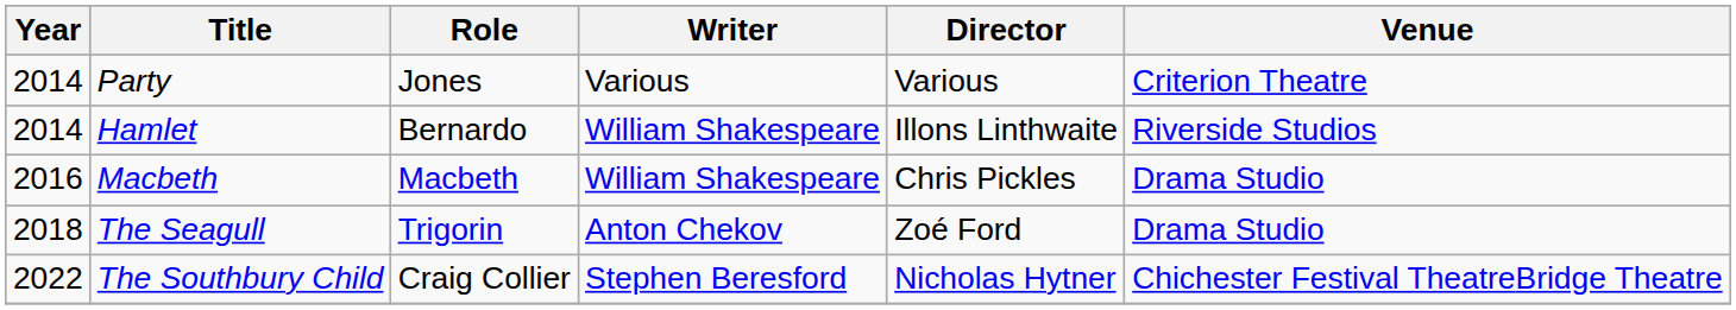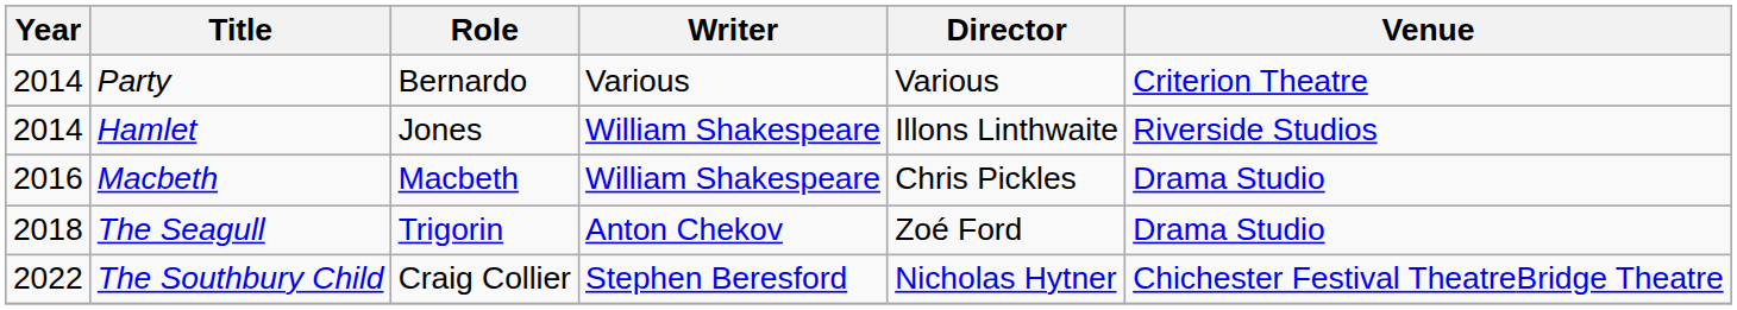 <table class="wikitable sortable">
 <tr>
 <th>Year</th>
 <th>Title</th>
 <th>Role</th>
 <th>Writer</th>
 <th>Director</th>
 <th>Venue</th>
 </tr>
 <tr>
 <td>2014</td>
 <td><em>Party</em></td>
-<td>Jones</td>
+<td>Bernardo</td>
 <td>Various</td>
 <td>Various</td>
 <td><a href='#'>Criterion Theatre</a></td>
 </tr>
 <tr>
 <td>2014</td>
 <td><em><a href='#'>Hamlet</a></em></td>
-<td>Bernardo</td>
+<td>Jones</td>
 <td><a href='#'>William Shakespeare</a></td>
 <td>Illons Linthwaite</td>
 <td><a href='#'>Riverside Studios</a></td>
 </tr>
 <tr>
 <td>2016</td>
 <td><em><a href='#'>Macbeth</a></em></td>
 <td><a href='#'>Macbeth</a></td>
 <td><a href='#'>William Shakespeare</a></td>
 <td>Chris Pickles</td>
 <td><a href='#'>Drama Studio</a></td>
 </tr>
 <tr>
 <td>2018</td>
 <td><em><a href='#'>The Seagull</a></em></td>
 <td><a href='#'>Trigorin</a></td>
 <td><a href='#'>Anton Chekov</a></td>
 <td>Zoé Ford</td>
 <td><a href='#'>Drama Studio</a></td>
 </tr>
 <tr>
 <td>2022</td>
 <td><em><a href='#'>The Southbury Child</a></em></td>
 <td>Craig Collier</td>
 <td><a href='#'>Stephen Beresford</a></td>
 <td><a href='#'>Nicholas Hytner</a></td>
 <td><a href='#'>Chichester Festival Theatre</a><a href='#'>Bridge Theatre</a></td>
 </tr>
 <tr>
 </tr>
 </table>
